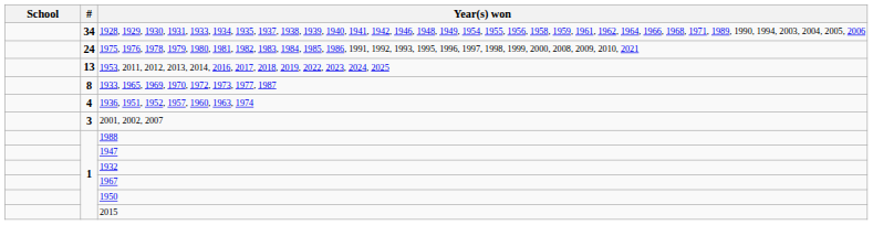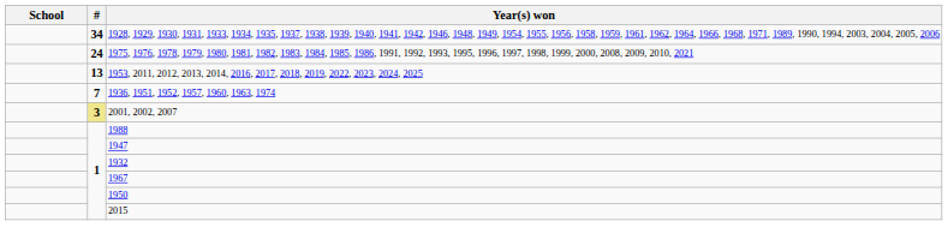 <table class="wikitable sortable" style="text-align:center">
 <tr>
 <th width="100px">School</th>
 <th>#</th>
 <th>Year(s) won</th>
 </tr>
 <tr>
 <td style=><strong><a href='#'></a></strong></td>
 <td><strong>34</strong></td>
 <td style="font-size:80%;" align=left><a href='#'>1928</a>, <a href='#'>1929</a>, <a href='#'>1930</a>, <a href='#'>1931</a>, <a href='#'>1933</a>, <a href='#'>1934</a>, <a href='#'>1935</a>, <a href='#'>1937</a>, <a href='#'>1938</a>, <a href='#'>1939</a>, <a href='#'>1940</a>, <a href='#'>1941</a>, <a href='#'>1942</a>, <a href='#'>1946</a>, <a href='#'>1948</a>, <a href='#'>1949</a>, <a href='#'>1954</a>, <a href='#'>1955</a>, <a href='#'>1956</a>, <a href='#'>1958</a>, <a href='#'>1959</a>, <a href='#'>1961</a>, <a href='#'>1962</a>, <a href='#'>1964</a>, <a href='#'>1966</a>, <a href='#'>1968</a>, <a href='#'>1971</a>, <a href='#'>1989</a>, 1990, 1994, 2003, 2004, 2005, <a href='#'>2006</a></td>
 </tr>
 <tr>
 <td style=><strong></strong></td>
 <td><strong>24</strong></td>
 <td style="font-size:80%;" align=left><a href='#'>1975</a>, <a href='#'>1976</a>, <a href='#'>1978</a>, <a href='#'>1979</a>, <a href='#'>1980</a>, <a href='#'>1981</a>, <a href='#'>1982</a>, <a href='#'>1983</a>, <a href='#'>1984</a>, <a href='#'>1985</a>, <a href='#'>1986</a>, 1991, 1992, 1993, 1995, 1996, 1997, 1998, 1999, 2000, 2008, 2009, 2010, <a href='#'>2021</a></td>
 </tr>
 <tr>
 <td style=><strong><a href='#'></a></strong></td>
 <td><strong>13</strong></td>
 <td style="font-size:80%;" align=left><a href='#'>1953</a>, 2011, 2012, 2013, 2014, <a href='#'>2016</a>, <a href='#'>2017</a>, <a href='#'>2018</a>, <a href='#'>2019</a>, <a href='#'>2022</a>, <a href='#'>2023</a>, <a href='#'>2024</a>, <a href='#'>2025</a></td>
 </tr>
 <tr>
 <td style=><strong></strong></td>
-<td><strong>8</strong></td>
-<td style="font-size:80%;" align=left><a href='#'>1933</a>, <a href='#'>1965</a>, <a href='#'>1969</a>, <a href='#'>1970</a>, <a href='#'>1972</a>, <a href='#'>1973</a>, <a href='#'>1977</a>, <a href='#'>1987</a></td>
-</tr>
-<tr>
-<td style=><strong></strong></td>
-<td><strong>4</strong></td>
+<td><strong>7</strong></td>
 <td style="font-size:80%;" align=left><a href='#'>1936</a>, <a href='#'>1951</a>, <a href='#'>1952</a>, <a href='#'>1957</a>, <a href='#'>1960</a>, <a href='#'>1963</a>, <a href='#'>1974</a></td>
 </tr>
 <tr>
 <td style=><strong></strong></td>
-<td><strong>3</strong></td>
+<td style="background: khaki;"><strong>3</strong></td>
 <td style="font-size:80%;" align=left>2001, 2002, 2007</td>
 </tr>
 <tr>
 <td style=><strong></strong></td>
 <td rowspan=6><strong>1</strong></td>
 <td style="font-size:80%;" align=left><a href='#'>1988</a></td>
 </tr>
 <tr>
 <td style=><em><a href='#'></a></em></td>
 <td style="font-size:80%;" align=left><a href='#'>1947</a></td>
 </tr>
 <tr>
 <td style=><strong></strong></td>
 <td style="font-size:80%;" align=left><a href='#'>1932</a></td>
 </tr>
 <tr>
 <td style=><strong><a href='#'></a></strong></td>
 <td style="font-size:80%;" align=left><a href='#'>1967</a></td>
 </tr>
 <tr>
 <td style=><strong></strong></td>
 <td style="font-size:80%;" align=left><a href='#'>1950</a></td>
 </tr>
 <tr>
 <td style=><strong><a href='#'></a></strong></td>
 <td style="font-size:80%;" align=left>2015</td>
 </tr>
 </table>
